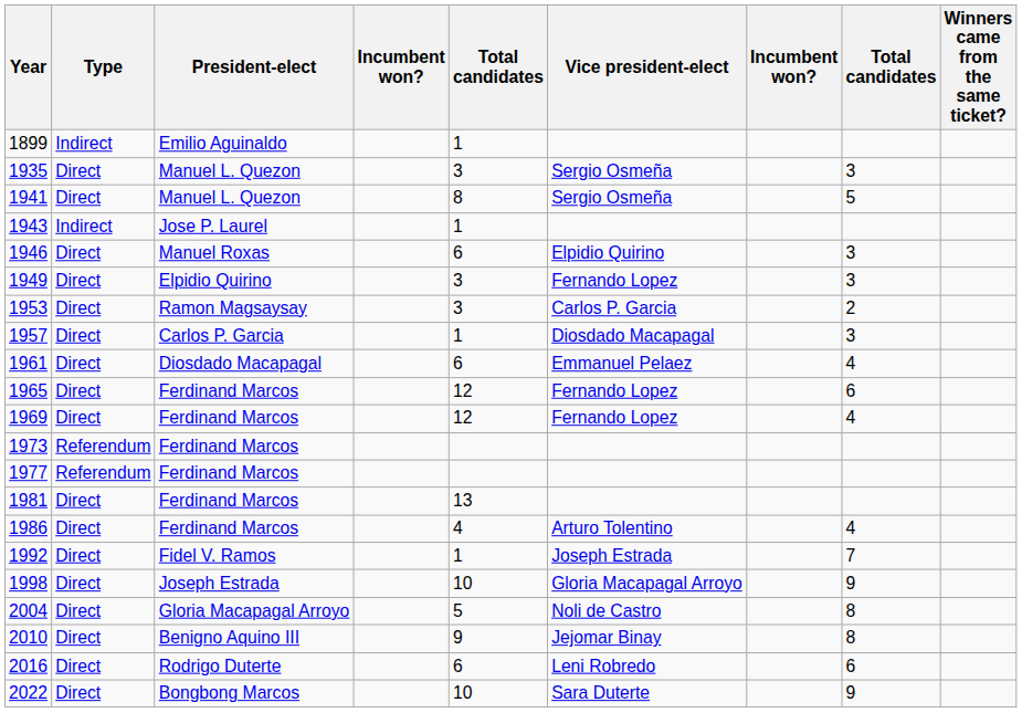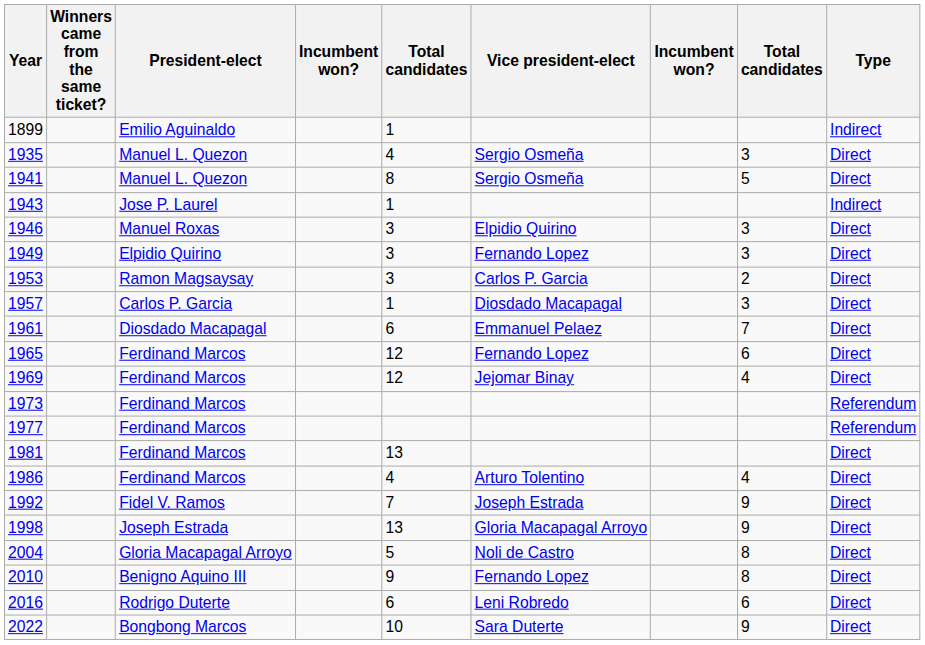 <table class="wikitable">
 <tr>
 <th>Year</th>
-<th>Type</th>
+<th width=5px>Winners came from the same ticket?</th>
 <th>President-elect</th>
 <th width=5px>Incumbent won?</th>
 <th width=5px>Total candidates</th>
 <th>Vice president-elect</th>
 <th width=5px>Incumbent won?</th>
 <th width=5px>Total candidates</th>
-<th width=5px>Winners came from the same ticket?</th>
+<th>Type</th>
 </tr>
 <tr>
 <td>1899</td>
-<td><a href='#'>Indirect</a></td>
+<td></td>
 <td><a href='#'>Emilio Aguinaldo</a></td>
 <td></td>
 <td>1</td>
 <td></td>
 <td></td>
 <td></td>
-<td></td>
+<td><a href='#'>Indirect</a></td>
 </tr>
 <tr>
 <td><a href='#'>1935</a></td>
-<td><a href='#'>Direct</a></td>
+<td></td>
 <td><a href='#'>Manuel L. Quezon</a></td>
 <td></td>
-<td>3</td>
+<td>4</td>
 <td><a href='#'>Sergio Osmeña</a></td>
 <td></td>
 <td>3</td>
-<td></td>
+<td><a href='#'>Direct</a></td>
 </tr>
 <tr>
 <td><a href='#'>1941</a></td>
-<td><a href='#'>Direct</a></td>
+<td></td>
 <td><a href='#'>Manuel L. Quezon</a></td>
 <td></td>
 <td>8</td>
 <td><a href='#'>Sergio Osmeña</a></td>
 <td></td>
 <td>5</td>
-<td></td>
+<td><a href='#'>Direct</a></td>
 </tr>
 <tr>
 <td><a href='#'>1943</a></td>
-<td><a href='#'>Indirect</a></td>
+<td></td>
 <td><a href='#'>Jose P. Laurel</a></td>
 <td></td>
 <td>1</td>
 <td></td>
 <td></td>
 <td></td>
-<td></td>
+<td><a href='#'>Indirect</a></td>
 </tr>
 <tr>
 <td><a href='#'>1946</a></td>
-<td><a href='#'>Direct</a></td>
+<td></td>
 <td><a href='#'>Manuel Roxas</a></td>
 <td></td>
-<td>6</td>
+<td>3</td>
 <td><a href='#'>Elpidio Quirino</a></td>
 <td></td>
 <td>3</td>
-<td></td>
+<td><a href='#'>Direct</a></td>
 </tr>
 <tr>
 <td><a href='#'>1949</a></td>
-<td><a href='#'>Direct</a></td>
+<td></td>
 <td><a href='#'>Elpidio Quirino</a></td>
 <td></td>
 <td>3</td>
 <td><a href='#'>Fernando Lopez</a></td>
 <td></td>
 <td>3</td>
-<td></td>
+<td><a href='#'>Direct</a></td>
 </tr>
 <tr>
 <td><a href='#'>1953</a></td>
-<td><a href='#'>Direct</a></td>
+<td></td>
 <td><a href='#'>Ramon Magsaysay</a></td>
 <td></td>
 <td>3</td>
 <td><a href='#'>Carlos P. Garcia</a></td>
 <td></td>
 <td>2</td>
-<td></td>
+<td><a href='#'>Direct</a></td>
 </tr>
 <tr>
 <td><a href='#'>1957</a></td>
-<td><a href='#'>Direct</a></td>
+<td></td>
 <td><a href='#'>Carlos P. Garcia</a></td>
 <td></td>
 <td>1</td>
 <td><a href='#'>Diosdado Macapagal</a></td>
 <td></td>
 <td>3</td>
-<td></td>
+<td><a href='#'>Direct</a></td>
 </tr>
 <tr>
 <td><a href='#'>1961</a></td>
-<td><a href='#'>Direct</a></td>
+<td></td>
 <td><a href='#'>Diosdado Macapagal</a></td>
 <td></td>
 <td>6</td>
 <td><a href='#'>Emmanuel Pelaez</a></td>
 <td></td>
-<td>4</td>
-<td></td>
+<td>7</td>
+<td><a href='#'>Direct</a></td>
 </tr>
 <tr>
 <td><a href='#'>1965</a></td>
-<td><a href='#'>Direct</a></td>
+<td></td>
 <td><a href='#'>Ferdinand Marcos</a></td>
 <td></td>
 <td>12</td>
 <td><a href='#'>Fernando Lopez</a></td>
 <td></td>
 <td>6</td>
-<td></td>
+<td><a href='#'>Direct</a></td>
 </tr>
 <tr>
 <td><a href='#'>1969</a></td>
-<td><a href='#'>Direct</a></td>
+<td></td>
 <td><a href='#'>Ferdinand Marcos</a></td>
 <td></td>
 <td>12</td>
-<td><a href='#'>Fernando Lopez</a></td>
+<td><a href='#'>Jejomar Binay</a></td>
 <td></td>
 <td>4</td>
-<td></td>
+<td><a href='#'>Direct</a></td>
 </tr>
 <tr>
 <td><a href='#'>1973</a></td>
-<td><a href='#'>Referendum</a></td>
+<td></td>
 <td><a href='#'>Ferdinand Marcos</a></td>
 <td></td>
 <td></td>
 <td></td>
 <td></td>
 <td></td>
-<td></td>
+<td><a href='#'>Referendum</a></td>
 </tr>
 <tr>
 <td><a href='#'>1977</a></td>
-<td><a href='#'>Referendum</a></td>
+<td></td>
 <td><a href='#'>Ferdinand Marcos</a></td>
 <td></td>
 <td></td>
 <td></td>
 <td></td>
 <td></td>
-<td></td>
+<td><a href='#'>Referendum</a></td>
 </tr>
 <tr>
 <td><a href='#'>1981</a></td>
-<td><a href='#'>Direct</a></td>
+<td></td>
 <td><a href='#'>Ferdinand Marcos</a></td>
 <td></td>
 <td>13</td>
 <td></td>
 <td></td>
 <td></td>
-<td></td>
+<td><a href='#'>Direct</a></td>
 </tr>
 <tr>
 <td><a href='#'>1986</a></td>
-<td><a href='#'>Direct</a></td>
+<td></td>
 <td><a href='#'>Ferdinand Marcos</a></td>
 <td></td>
 <td>4</td>
 <td><a href='#'>Arturo Tolentino</a></td>
 <td></td>
 <td>4</td>
-<td></td>
+<td><a href='#'>Direct</a></td>
 </tr>
 <tr>
 <td><a href='#'>1992</a></td>
-<td><a href='#'>Direct</a></td>
+<td></td>
 <td><a href='#'>Fidel V. Ramos</a></td>
 <td></td>
-<td>1</td>
+<td>7</td>
 <td><a href='#'>Joseph Estrada</a></td>
 <td></td>
-<td>7</td>
-<td></td>
+<td>9</td>
+<td><a href='#'>Direct</a></td>
 </tr>
 <tr>
 <td><a href='#'>1998</a></td>
-<td><a href='#'>Direct</a></td>
+<td></td>
 <td><a href='#'>Joseph Estrada</a></td>
 <td></td>
-<td>10</td>
+<td>13</td>
 <td><a href='#'>Gloria Macapagal Arroyo</a></td>
 <td></td>
 <td>9</td>
-<td></td>
+<td><a href='#'>Direct</a></td>
 </tr>
 <tr>
 <td><a href='#'>2004</a></td>
-<td><a href='#'>Direct</a></td>
+<td></td>
 <td><a href='#'>Gloria Macapagal Arroyo</a></td>
 <td></td>
 <td>5</td>
 <td><a href='#'>Noli de Castro</a></td>
 <td></td>
 <td>8</td>
-<td></td>
+<td><a href='#'>Direct</a></td>
 </tr>
 <tr>
 <td><a href='#'>2010</a></td>
-<td><a href='#'>Direct</a></td>
+<td></td>
 <td><a href='#'>Benigno Aquino III</a></td>
 <td></td>
 <td>9</td>
-<td><a href='#'>Jejomar Binay</a></td>
+<td><a href='#'>Fernando Lopez</a></td>
 <td></td>
 <td>8</td>
-<td></td>
+<td><a href='#'>Direct</a></td>
 </tr>
 <tr>
 <td><a href='#'>2016</a></td>
-<td><a href='#'>Direct</a></td>
+<td></td>
 <td><a href='#'>Rodrigo Duterte</a></td>
 <td></td>
 <td>6</td>
 <td><a href='#'>Leni Robredo</a></td>
 <td></td>
 <td>6</td>
-<td></td>
+<td><a href='#'>Direct</a></td>
 </tr>
 <tr>
 <td><a href='#'>2022</a></td>
-<td><a href='#'>Direct</a></td>
+<td></td>
 <td><a href='#'>Bongbong Marcos</a></td>
 <td></td>
 <td>10</td>
 <td><a href='#'>Sara Duterte</a></td>
 <td></td>
 <td>9</td>
-<td></td>
+<td><a href='#'>Direct</a></td>
 </tr>
 </table>
